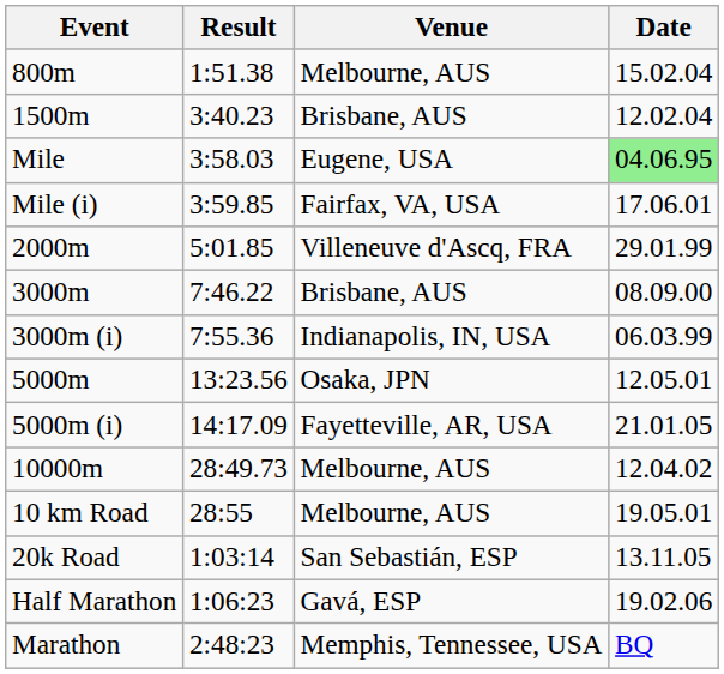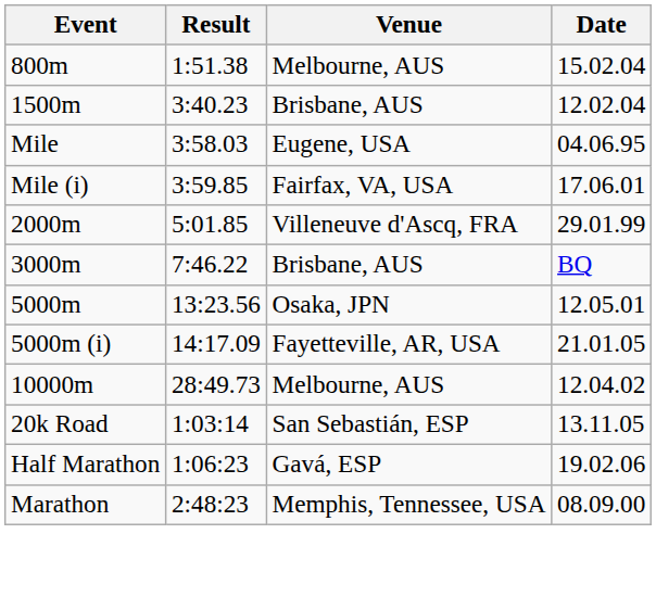 <table class="wikitable">
 <tr>
 <th>Event</th>
 <th>Result</th>
 <th>Venue</th>
 <th>Date</th>
 </tr>
 <tr>
 <td>800m</td>
 <td>1:51.38</td>
 <td>Melbourne, AUS</td>
 <td>15.02.04</td>
 </tr>
 <tr>
 <td>1500m</td>
 <td>3:40.23</td>
 <td>Brisbane, AUS</td>
 <td>12.02.04</td>
 </tr>
 <tr>
 <td>Mile</td>
 <td>3:58.03</td>
 <td>Eugene, USA</td>
-<td style="background: lightgreen;">04.06.95</td>
+<td>04.06.95</td>
 </tr>
 <tr>
 <td>Mile (i)</td>
 <td>3:59.85</td>
 <td>Fairfax, VA, USA</td>
 <td>17.06.01</td>
 </tr>
 <tr>
 <td>2000m</td>
 <td>5:01.85</td>
 <td>Villeneuve d'Ascq, FRA</td>
 <td>29.01.99</td>
 </tr>
 <tr>
 <td>3000m</td>
 <td>7:46.22</td>
 <td>Brisbane, AUS</td>
-<td>08.09.00</td>
-</tr>
-<tr>
-<td>3000m (i)</td>
-<td>7:55.36</td>
-<td>Indianapolis, IN, USA</td>
-<td>06.03.99</td>
+<td><a href='#'>BQ</a></td>
 </tr>
 <tr>
 <td>5000m</td>
 <td>13:23.56</td>
 <td>Osaka, JPN</td>
 <td>12.05.01</td>
 </tr>
 <tr>
 <td>5000m (i)</td>
 <td>14:17.09</td>
 <td>Fayetteville, AR, USA</td>
 <td>21.01.05</td>
 </tr>
 <tr>
 <td>10000m</td>
 <td>28:49.73</td>
 <td>Melbourne, AUS</td>
 <td>12.04.02</td>
 </tr>
 <tr>
-<td>10 km Road</td>
-<td>28:55</td>
-<td>Melbourne, AUS</td>
-<td>19.05.01</td>
-</tr>
-<tr>
 <td>20k Road</td>
 <td>1:03:14</td>
 <td>San Sebastián, ESP</td>
 <td>13.11.05</td>
 </tr>
 <tr>
 <td>Half Marathon</td>
 <td>1:06:23</td>
 <td>Gavá, ESP</td>
 <td>19.02.06</td>
 </tr>
 <tr>
 <td>Marathon</td>
 <td>2:48:23</td>
 <td>Memphis, Tennessee, USA</td>
-<td><a href='#'>BQ</a></td>
+<td>08.09.00</td>
 </tr>
 </table>
